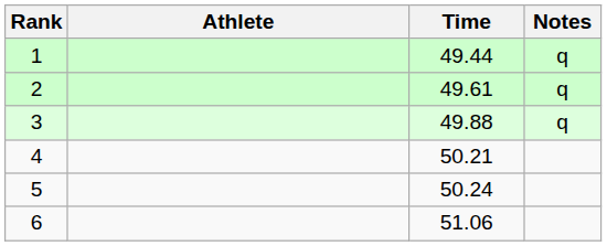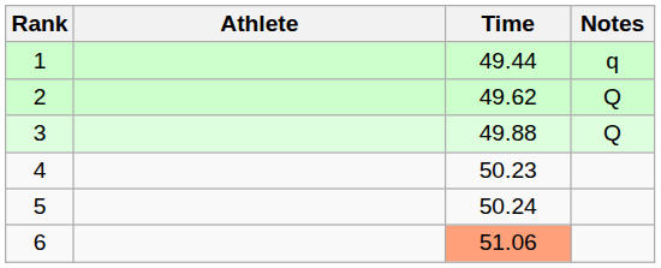 <table class="wikitable" style="text-align:center">
 <tr>
 <th width=40>Rank</th>
 <th width=250>Athlete</th>
 <th width=80>Time</th>
 <th width=50>Notes</th>
 </tr>
 <tr bgcolor=ccffcc>
 <td>1</td>
 <td align=left></td>
 <td>49.44</td>
 <td>q</td>
 </tr>
 <tr bgcolor=ccffcc>
 <td>2</td>
 <td align=left></td>
-<td>49.61</td>
-<td>q</td>
+<td>49.62</td>
+<td>Q</td>
 </tr>
 <tr bgcolor=ddffdd>
 <td>3</td>
 <td align=left></td>
 <td>49.88</td>
-<td>q</td>
+<td>Q</td>
 </tr>
 <tr>
 <td>4</td>
 <td align=left></td>
-<td>50.21</td>
+<td>50.23</td>
 <td></td>
 </tr>
 <tr>
 <td>5</td>
 <td align=left></td>
 <td>50.24</td>
 <td></td>
 </tr>
 <tr>
 <td>6</td>
 <td align=left></td>
-<td>51.06</td>
+<td style="background: lightsalmon;">51.06</td>
 <td></td>
 </tr>
 </table>
